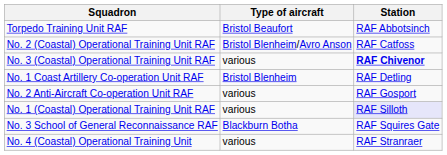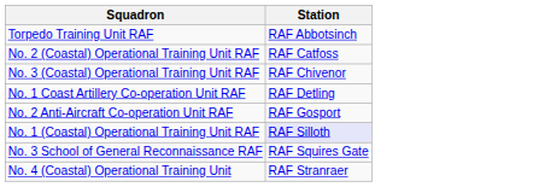 <table class="wikitable">
 <tr>
 <th>Squadron</th>
-<th>Type of aircraft</th>
 <th>Station</th>
 </tr>
 <tr>
 <td><a href='#'>Torpedo Training Unit RAF</a></td>
-<td><a href='#'>Bristol Beaufort</a></td>
 <td><a href='#'>RAF Abbotsinch</a></td>
 </tr>
 <tr>
 <td><a href='#'>No. 2 (Coastal) Operational Training Unit RAF</a></td>
-<td><a href='#'>Bristol Blenheim</a>/<a href='#'>Avro Anson</a></td>
 <td><a href='#'>RAF Catfoss</a></td>
 </tr>
 <tr>
 <td><a href='#'>No. 3 (Coastal) Operational Training Unit RAF</a></td>
-<td>various</td>
-<td><strong><a href='#'>RAF Chivenor</a></strong></td>
+<td><a href='#'>RAF Chivenor</a></td>
 </tr>
 <tr>
 <td><a href='#'>No. 1 Coast Artillery Co-operation Unit RAF</a></td>
-<td><a href='#'>Bristol Blenheim</a></td>
 <td><a href='#'>RAF Detling</a></td>
 </tr>
 <tr>
 <td><a href='#'>No. 2 Anti-Aircraft Co-operation Unit RAF</a></td>
-<td>various</td>
 <td><a href='#'>RAF Gosport</a></td>
 </tr>
 <tr>
 <td><a href='#'>No. 1 (Coastal) Operational Training Unit RAF</a></td>
-<td>various</td>
 <td style="background: lavender;"><a href='#'>RAF Silloth</a></td>
 </tr>
 <tr>
 <td><a href='#'>No. 3 School of General Reconnaissance RAF</a></td>
-<td><a href='#'>Blackburn Botha</a></td>
 <td><a href='#'>RAF Squires Gate</a></td>
 </tr>
 <tr>
 <td><a href='#'>No. 4 (Coastal) Operational Training Unit</a></td>
-<td>various</td>
 <td><a href='#'>RAF Stranraer</a></td>
 </tr>
 </table>
